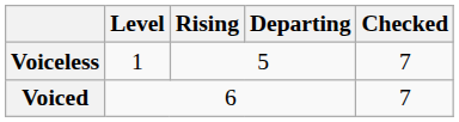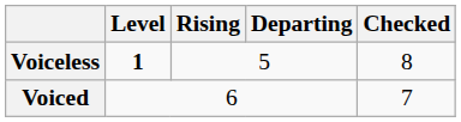 <table class="wikitable" style="text-align:center;">
 <tr>
 <th></th>
 <th>Level</th>
 <th>Rising</th>
 <th>Departing</th>
 <th>Checked</th>
 </tr>
 <tr>
 <th>Voiceless</th>
-<td>1</td>
+<td><strong>1</strong></td>
 <td colspan=2>5</td>
-<td>7</td>
+<td>8</td>
 </tr>
 <tr>
 <th>Voiced</th>
 <td colspan=3>6</td>
 <td>7</td>
 </tr>
 </table>
